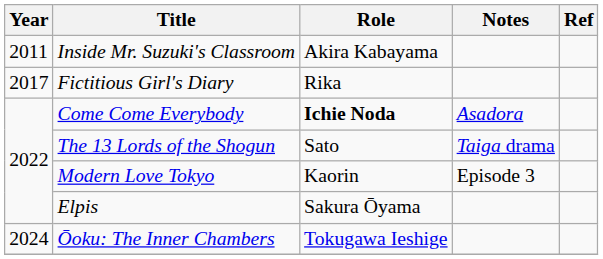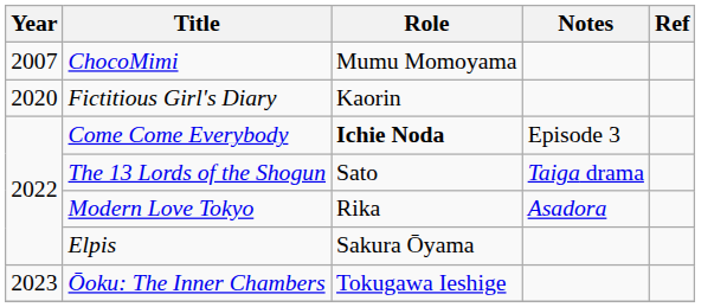 <table class = "wikitable">
 <tr>
 <th>Year</th>
 <th>Title</th>
 <th>Role</th>
 <th>Notes</th>
 <th>Ref</th>
 </tr>
 <tr>
-<td>2011</td>
-<td><em>Inside Mr. Suzuki's Classroom</em></td>
-<td>Akira Kabayama</td>
+<td>2007</td>
+<td><em><a href='#'>ChocoMimi</a></em></td>
+<td>Mumu Momoyama</td>
 <td></td>
 <td></td>
 </tr>
 <tr>
-<td>2017</td>
+<td>2020</td>
 <td><em>Fictitious Girl's Diary</em></td>
-<td>Rika</td>
+<td>Kaorin</td>
 <td></td>
 <td></td>
 </tr>
 <tr>
 <td rowspan=4>2022</td>
 <td><em><a href='#'>Come Come Everybody</a></em></td>
 <td><strong>Ichie Noda</strong></td>
-<td><em><a href='#'>Asadora</a></em></td>
+<td>Episode 3</td>
 <td></td>
 </tr>
 <tr>
 <td><em><a href='#'>The 13 Lords of the Shogun</a></em></td>
 <td>Sato</td>
 <td><a href='#'><em>Taiga</em> drama</a></td>
 <td></td>
 </tr>
 <tr>
 <td><em><a href='#'>Modern Love Tokyo</a></em></td>
-<td>Kaorin</td>
-<td>Episode 3</td>
+<td>Rika</td>
+<td><em><a href='#'>Asadora</a></em></td>
 <td></td>
 </tr>
 <tr>
 <td><em>Elpis</em></td>
 <td>Sakura Ōyama</td>
 <td></td>
 <td></td>
 </tr>
 <tr>
-<td>2024</td>
+<td>2023</td>
 <td><em><a href='#'>Ōoku: The Inner Chambers</a></em></td>
 <td><a href='#'>Tokugawa Ieshige</a></td>
 <td></td>
 <td></td>
 </tr>
 <tr>
 </tr>
 </table>
